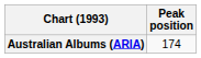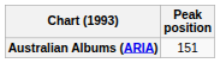 <table class="wikitable plainrowheaders" style="text-align:center">
 <tr>
 <th scope="col">Chart (1993)</th>
 <th scope="col">Peak<br>position</th>
 </tr>
 <tr>
 <th scope="row">Australian Albums (<a href='#'>ARIA</a>)</th>
-<td>174</td>
+<td>151</td>
 </tr>
 </table>
